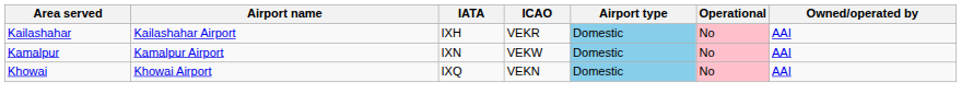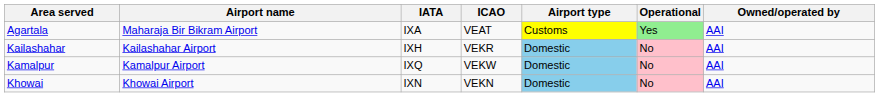 <table class="sortable wikitable"style="text-align:left;"style="font-size: 85%">
 <tr>
 <th style="width:10em;">Area served</th>
 <th style="width:25em;">Airport name</th>
 <th style="width:5em;">IATA</th>
 <th style="width:5em;">ICAO</th>
 <th style="width:10em;">Airport type</th>
 <th style="width:5em;">Operational</th>
 <th style="width:15em;">Owned/operated by</th>
+</tr>
+<tr>
+<td><a href='#'>Agartala</a></td>
+<td><a href='#'>Maharaja Bir Bikram Airport</a></td>
+<td>IXA</td>
+<td>VEAT</td>
+<td style="background:yellow;">Customs</td>
+<td style="background:lightgreen;">Yes</td>
+<td><a href='#'>AAI</a></td>
 </tr>
 <tr>
 <td><a href='#'>Kailashahar</a></td>
 <td><a href='#'>Kailashahar Airport</a></td>
 <td>IXH</td>
 <td>VEKR</td>
 <td style="background:skyblue;">Domestic</td>
 <td style="background:pink;">No</td>
 <td><a href='#'>AAI</a></td>
 </tr>
 <tr>
 <td><a href='#'>Kamalpur</a></td>
 <td><a href='#'>Kamalpur Airport</a></td>
-<td>IXN</td>
+<td>IXQ</td>
 <td>VEKW</td>
 <td style="background:skyblue;">Domestic</td>
 <td style="background:pink;">No</td>
 <td><a href='#'>AAI</a></td>
 </tr>
 <tr>
 <td><a href='#'>Khowai</a></td>
 <td><a href='#'>Khowai Airport</a></td>
-<td>IXQ</td>
+<td>IXN</td>
 <td>VEKN</td>
 <td style="background:skyblue;">Domestic</td>
 <td style="background:pink;">No</td>
 <td><a href='#'>AAI</a></td>
 </tr>
 </table>
